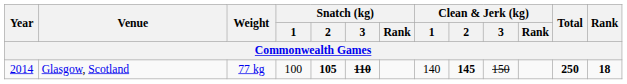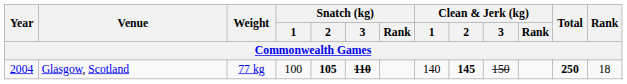 <table class = "wikitable" style="text-align:center;">
 <tr>
 <th rowspan=2 width=40>Year</th>
 <th rowspan=2 width=250>Venue</th>
 <th rowspan=2 width=60>Weight</th>
 <th colspan=4>Snatch (kg)</th>
 <th colspan=4>Clean & Jerk (kg)</th>
 <th rowspan=2 width=40>Total</th>
 <th rowspan=2 width=40>Rank</th>
 </tr>
 <tr>
 <th width=40>1</th>
 <th width=40>2</th>
 <th width=40>3</th>
 <th width=40>Rank</th>
 <th width=40>1</th>
 <th width=40>2</th>
 <th width=40>3</th>
 <th width=40>Rank</th>
 </tr>
 <tr>
 <th colspan=13><a href='#'>Commonwealth Games</a></th>
 </tr>
 <tr>
-<td><a href='#'>2014</a></td>
+<td><a href='#'>2004</a></td>
 <td align=left> <a href='#'>Glasgow</a>, <a href='#'>Scotland</a></td>
 <td><a href='#'>77 kg</a></td>
 <td>100</td>
 <td><strong>105</strong></td>
 <td><strong><s>110</s></strong></td>
 <td></td>
 <td>140</td>
 <td><strong>145</strong></td>
 <td><s>150</s></td>
 <td></td>
 <td><strong>250</strong></td>
-<td><strong>18</strong></td>
+<td>18</td>
 </tr>
 </table>
